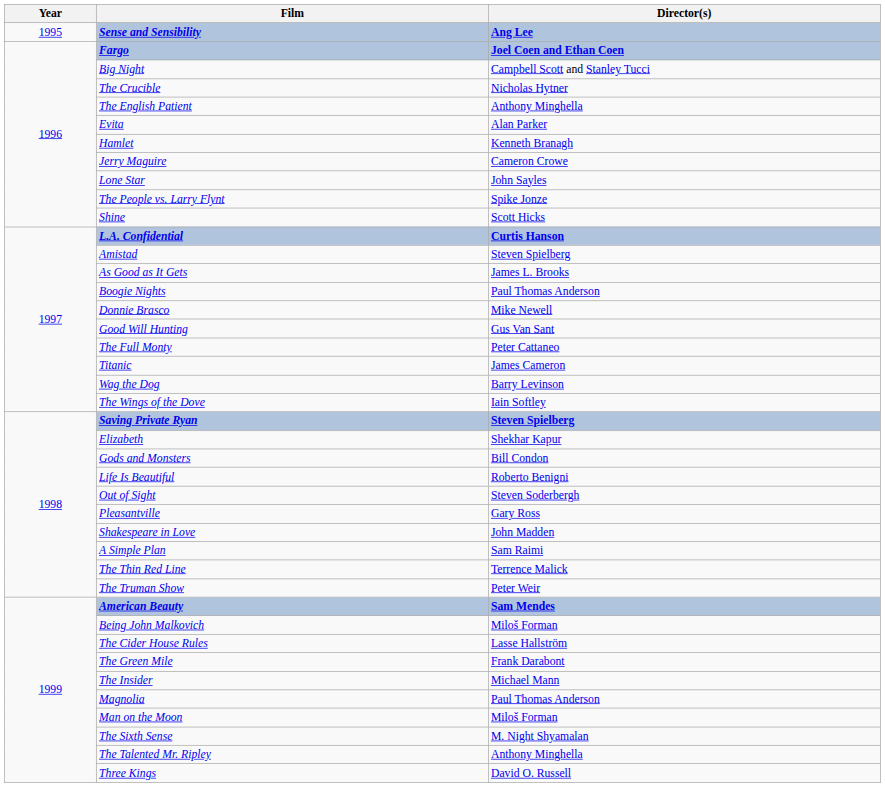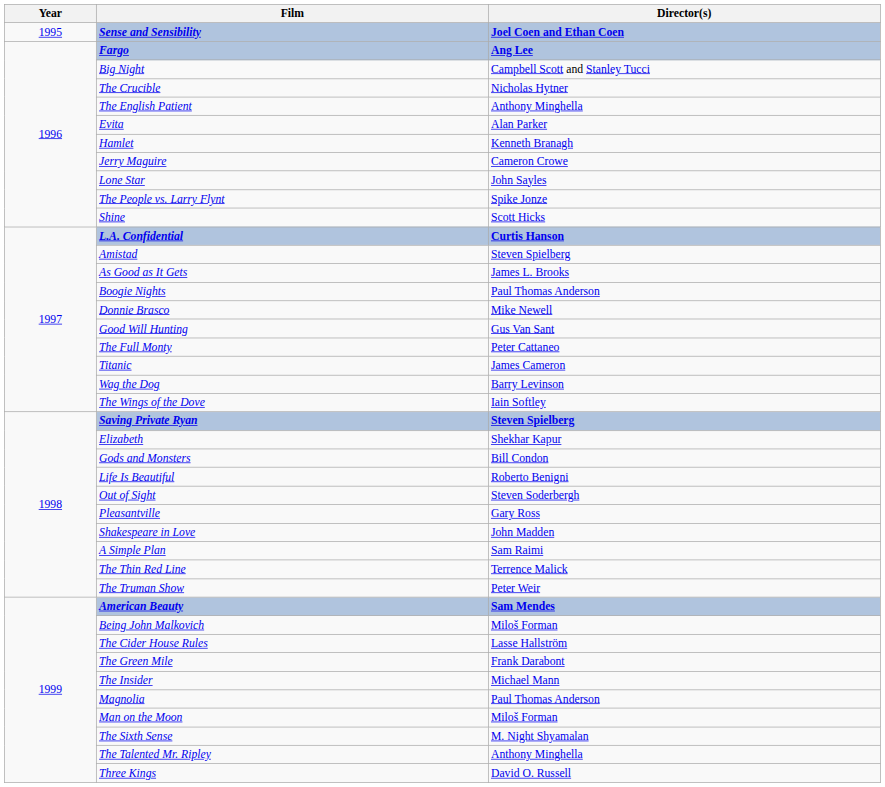 <table class="wikitable sortable plainrowheaders" width="95%" cellpadding="5">
 <tr>
 <th width="100"><strong>Year</strong></th>
 <th width="450"><strong>Film</strong></th>
 <th width="450"><strong>Director(s)</strong></th>
 </tr>
 <tr>
 <td style="text-align:center;"><a href='#'>1995</a></td>
 <td style="background:#B0C4DE;"><strong><em><a href='#'>Sense and Sensibility</a></em></strong></td>
-<td style="background:#B0C4DE;"><strong><a href='#'>Ang Lee</a></strong></td>
+<td style="background:#B0C4DE;"><strong><a href='#'>Joel Coen and Ethan Coen</a></strong></td>
 </tr>
 <tr>
 <td rowspan="10" style="text-align:center;"><a href='#'>1996</a></td>
 <td style="background:#B0C4DE;"><strong><em><a href='#'>Fargo</a></em></strong></td>
-<td style="background:#B0C4DE;"><strong><a href='#'>Joel Coen and Ethan Coen</a></strong></td>
+<td style="background:#B0C4DE;"><strong><a href='#'>Ang Lee</a></strong></td>
 </tr>
 <tr>
 <td><em><a href='#'>Big Night</a></em></td>
 <td><a href='#'>Campbell Scott</a> and <a href='#'>Stanley Tucci</a></td>
 </tr>
 <tr>
 <td><em><a href='#'>The Crucible</a></em></td>
 <td><a href='#'>Nicholas Hytner</a></td>
 </tr>
 <tr>
 <td><em><a href='#'>The English Patient</a></em></td>
 <td><a href='#'>Anthony Minghella</a></td>
 </tr>
 <tr>
 <td><em><a href='#'>Evita</a></em></td>
 <td><a href='#'>Alan Parker</a></td>
 </tr>
 <tr>
 <td><em><a href='#'>Hamlet</a></em></td>
 <td><a href='#'>Kenneth Branagh</a></td>
 </tr>
 <tr>
 <td><em><a href='#'>Jerry Maguire</a></em></td>
 <td><a href='#'>Cameron Crowe</a></td>
 </tr>
 <tr>
 <td><em><a href='#'>Lone Star</a></em></td>
 <td><a href='#'>John Sayles</a></td>
 </tr>
 <tr>
 <td><em><a href='#'>The People vs. Larry Flynt</a></em></td>
 <td><a href='#'>Spike Jonze</a></td>
 </tr>
 <tr>
 <td><em><a href='#'>Shine</a></em></td>
 <td><a href='#'>Scott Hicks</a></td>
 </tr>
 <tr>
 <td rowspan="10" style="text-align:center;"><a href='#'>1997</a></td>
 <td style="background:#B0C4DE;"><strong><em><a href='#'>L.A. Confidential</a></em></strong></td>
 <td style="background:#B0C4DE;"><strong><a href='#'>Curtis Hanson</a></strong></td>
 </tr>
 <tr>
 <td><em><a href='#'>Amistad</a></em></td>
 <td><a href='#'>Steven Spielberg</a></td>
 </tr>
 <tr>
 <td><em><a href='#'>As Good as It Gets</a></em></td>
 <td><a href='#'>James L. Brooks</a></td>
 </tr>
 <tr>
 <td><em><a href='#'>Boogie Nights</a></em></td>
 <td><a href='#'>Paul Thomas Anderson</a></td>
 </tr>
 <tr>
 <td><em><a href='#'>Donnie Brasco</a></em></td>
 <td><a href='#'>Mike Newell</a></td>
 </tr>
 <tr>
 <td><em><a href='#'>Good Will Hunting</a></em></td>
 <td><a href='#'>Gus Van Sant</a></td>
 </tr>
 <tr>
 <td><em><a href='#'>The Full Monty</a></em></td>
 <td><a href='#'>Peter Cattaneo</a></td>
 </tr>
 <tr>
 <td><em><a href='#'>Titanic</a></em></td>
 <td><a href='#'>James Cameron</a></td>
 </tr>
 <tr>
 <td><em><a href='#'>Wag the Dog</a></em></td>
 <td><a href='#'>Barry Levinson</a></td>
 </tr>
 <tr>
 <td><em><a href='#'>The Wings of the Dove</a></em></td>
 <td><a href='#'>Iain Softley</a></td>
 </tr>
 <tr>
 <td rowspan="10" style="text-align:center;"><a href='#'>1998</a></td>
 <td style="background:#B0C4DE;"><strong><em><a href='#'>Saving Private Ryan</a></em></strong></td>
 <td style="background:#B0C4DE;"><strong><a href='#'>Steven Spielberg</a></strong></td>
 </tr>
 <tr>
 <td><em><a href='#'>Elizabeth</a></em></td>
 <td><a href='#'>Shekhar Kapur</a></td>
 </tr>
 <tr>
 <td><em><a href='#'>Gods and Monsters</a></em></td>
 <td><a href='#'>Bill Condon</a></td>
 </tr>
 <tr>
 <td><em><a href='#'>Life Is Beautiful</a></em></td>
 <td><a href='#'>Roberto Benigni</a></td>
 </tr>
 <tr>
 <td><em><a href='#'>Out of Sight</a></em></td>
 <td><a href='#'>Steven Soderbergh</a></td>
 </tr>
 <tr>
 <td><em><a href='#'>Pleasantville</a></em></td>
 <td><a href='#'>Gary Ross</a></td>
 </tr>
 <tr>
 <td><em><a href='#'>Shakespeare in Love</a></em></td>
 <td><a href='#'>John Madden</a></td>
 </tr>
 <tr>
 <td><em><a href='#'>A Simple Plan</a></em></td>
 <td><a href='#'>Sam Raimi</a></td>
 </tr>
 <tr>
 <td><em><a href='#'>The Thin Red Line</a></em></td>
 <td><a href='#'>Terrence Malick</a></td>
 </tr>
 <tr>
 <td><em><a href='#'>The Truman Show</a></em></td>
 <td><a href='#'>Peter Weir</a></td>
 </tr>
 <tr>
 <td rowspan="10" style="text-align:center;"><a href='#'>1999</a></td>
 <td style="background:#B0C4DE;"><strong><em><a href='#'>American Beauty</a></em></strong></td>
 <td style="background:#B0C4DE;"><strong><a href='#'>Sam Mendes</a></strong></td>
 </tr>
 <tr>
 <td><em><a href='#'>Being John Malkovich</a></em></td>
 <td><a href='#'>Miloš Forman</a></td>
 </tr>
 <tr>
 <td><em><a href='#'>The Cider House Rules</a></em></td>
 <td><a href='#'>Lasse Hallström</a></td>
 </tr>
 <tr>
 <td><em><a href='#'>The Green Mile</a></em></td>
 <td><a href='#'>Frank Darabont</a></td>
 </tr>
 <tr>
 <td><em><a href='#'>The Insider</a></em></td>
 <td><a href='#'>Michael Mann</a></td>
 </tr>
 <tr>
 <td><em><a href='#'>Magnolia</a></em></td>
 <td><a href='#'>Paul Thomas Anderson</a></td>
 </tr>
 <tr>
 <td><em><a href='#'>Man on the Moon</a></em></td>
 <td><a href='#'>Miloš Forman</a></td>
 </tr>
 <tr>
 <td><em><a href='#'>The Sixth Sense</a></em></td>
 <td><a href='#'>M. Night Shyamalan</a></td>
 </tr>
 <tr>
 <td><em><a href='#'>The Talented Mr. Ripley</a></em></td>
 <td><a href='#'>Anthony Minghella</a></td>
 </tr>
 <tr>
 <td><em><a href='#'>Three Kings</a></em></td>
 <td><a href='#'>David O. Russell</a></td>
 </tr>
 </table>
